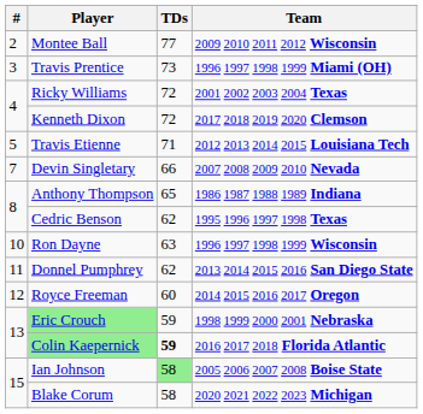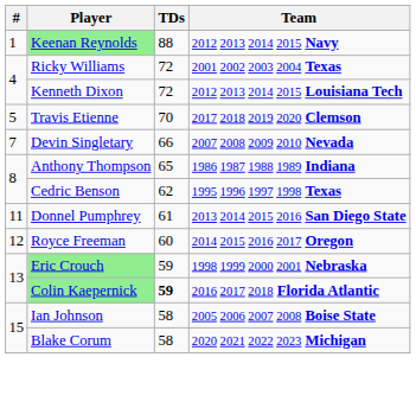 <table class="wikitable" style="font-size:90%; white-space: nowrap;">
 <tr>
 <th>#</th>
 <th>Player</th>
 <th>TDs</th>
 <th>Team</th>
 </tr>
 <tr>
-<td>2</td>
-<td><a href='#'>Montee Ball</a></td>
-<td>77</td>
-<td><small><a href='#'>2009</a> <a href='#'>2010</a> <a href='#'>2011</a> <a href='#'>2012</a></small> <strong><a href='#'>Wisconsin</a></strong></td>
-</tr>
-<tr>
-<td>3</td>
-<td><a href='#'>Travis Prentice</a></td>
-<td>73</td>
-<td><small><a href='#'>1996</a> <a href='#'>1997</a> <a href='#'>1998</a> <a href='#'>1999</a></small> <strong><a href='#'>Miami (OH)</a></strong></td>
+<td>1</td>
+<td bgcolor=lightgreen><a href='#'>Keenan Reynolds</a></td>
+<td>88</td>
+<td><small><a href='#'>2012</a> <a href='#'>2013</a> <a href='#'>2014</a> <a href='#'>2015</a></small> <strong><a href='#'>Navy</a></strong></td>
 </tr>
 <tr>
 <td rowspan=2>4</td>
 <td><a href='#'>Ricky Williams</a></td>
 <td>72</td>
 <td><small><a href='#'>2001</a> <a href='#'>2002</a> <a href='#'>2003</a> <a href='#'>2004</a></small> <strong><a href='#'>Texas</a></strong></td>
 </tr>
 <tr>
 <td><a href='#'>Kenneth Dixon</a></td>
 <td>72</td>
-<td><small><a href='#'>2017</a> <a href='#'>2018</a> <a href='#'>2019</a> <a href='#'>2020</a></small> <strong><a href='#'>Clemson</a></strong></td>
+<td><small><a href='#'>2012</a> <a href='#'>2013</a> <a href='#'>2014</a> <a href='#'>2015</a></small> <strong><a href='#'>Louisiana Tech</a></strong></td>
 </tr>
 <tr>
 <td>5</td>
 <td><a href='#'>Travis Etienne</a></td>
-<td>71</td>
-<td><small><a href='#'>2012</a> <a href='#'>2013</a> <a href='#'>2014</a> <a href='#'>2015</a></small> <strong><a href='#'>Louisiana Tech</a></strong></td>
+<td>70</td>
+<td><small><a href='#'>2017</a> <a href='#'>2018</a> <a href='#'>2019</a> <a href='#'>2020</a></small> <strong><a href='#'>Clemson</a></strong></td>
 </tr>
 <tr>
 <td>7</td>
 <td><a href='#'>Devin Singletary</a></td>
 <td>66</td>
 <td><small><a href='#'>2007</a> <a href='#'>2008</a> <a href='#'>2009</a> <a href='#'>2010</a></small> <strong><a href='#'>Nevada</a></strong></td>
 </tr>
 <tr>
 <td rowspan=2>8</td>
 <td><a href='#'>Anthony Thompson</a></td>
 <td>65</td>
 <td><small><a href='#'>1986</a> <a href='#'>1987</a> <a href='#'>1988</a> <a href='#'>1989</a></small> <strong><a href='#'>Indiana</a></strong></td>
 </tr>
 <tr>
 <td><a href='#'>Cedric Benson</a></td>
 <td>62</td>
 <td><small><a href='#'>1995</a> <a href='#'>1996</a> <a href='#'>1997</a> <a href='#'>1998</a></small> <strong><a href='#'>Texas</a></strong></td>
 </tr>
 <tr>
-<td>10</td>
-<td><a href='#'>Ron Dayne</a></td>
-<td>63</td>
-<td><small><a href='#'>1996</a> <a href='#'>1997</a> <a href='#'>1998</a> <a href='#'>1999</a></small> <strong><a href='#'>Wisconsin</a></strong></td>
-</tr>
-<tr>
 <td>11</td>
 <td><a href='#'>Donnel Pumphrey</a></td>
-<td>62</td>
+<td>61</td>
 <td><small><a href='#'>2013</a> <a href='#'>2014</a> <a href='#'>2015</a> <a href='#'>2016</a></small> <strong><a href='#'>San Diego State</a></strong></td>
 </tr>
 <tr>
 <td>12</td>
 <td><a href='#'>Royce Freeman</a></td>
 <td>60</td>
 <td><small><a href='#'>2014</a> <a href='#'>2015</a> <a href='#'>2016</a> <a href='#'>2017</a></small> <strong><a href='#'>Oregon</a></strong></td>
 </tr>
 <tr>
 <td rowspan=2>13</td>
 <td bgcolor=lightgreen><a href='#'>Eric Crouch</a></td>
 <td>59</td>
 <td><small><a href='#'>1998</a> <a href='#'>1999</a> <a href='#'>2000</a> <a href='#'>2001</a></small> <strong><a href='#'>Nebraska</a></strong></td>
 </tr>
 <tr>
 <td bgcolor=lightgreen><a href='#'>Colin Kaepernick</a></td>
 <td><strong>59</strong></td>
 <td><small><a href='#'>2016</a> <a href='#'>2017</a> <a href='#'>2018</a></small> <strong><a href='#'>Florida Atlantic</a></strong></td>
 </tr>
 <tr>
 <td rowspan=2>15</td>
 <td><a href='#'>Ian Johnson</a></td>
-<td style="background: lightgreen;">58</td>
+<td>58</td>
 <td><small><a href='#'>2005</a> <a href='#'>2006</a> <a href='#'>2007</a> <a href='#'>2008</a></small> <strong><a href='#'>Boise State</a></strong></td>
 </tr>
 <tr>
 <td><a href='#'>Blake Corum</a></td>
 <td>58</td>
 <td><small><a href='#'>2020</a> <a href='#'>2021</a> <a href='#'>2022</a> <a href='#'>2023</a></small> <strong><a href='#'>Michigan</a></strong></td>
 </tr>
 </table>
